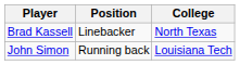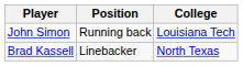 <table class="wikitable">
 <tr>
 <th>Player</th>
 <th>Position</th>
 <th>College</th>
 </tr>
 <tr>
+<td><a href='#'>John Simon</a></td>
+<td>Running back</td>
+<td><a href='#'>Louisiana Tech</a></td>
+</tr>
+<tr>
 <td><a href='#'>Brad Kassell</a></td>
 <td>Linebacker</td>
 <td><a href='#'>North Texas</a></td>
 </tr>
-<tr>
-<td><a href='#'>John Simon</a></td>
-<td>Running back</td>
-<td><a href='#'>Louisiana Tech</a></td>
-</tr>
 </table>
